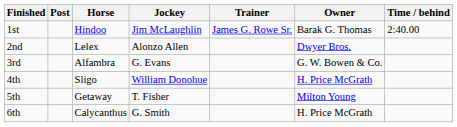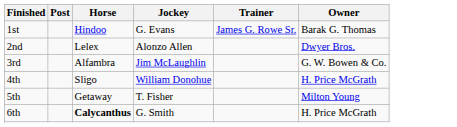 <table class="wikitable">
 <tr>
 <th>Finished</th>
 <th>Post</th>
 <th>Horse</th>
 <th>Jockey</th>
 <th>Trainer</th>
 <th>Owner</th>
-<th>Time / behind</th>
 </tr>
 <tr>
 <td>1st</td>
 <td></td>
 <td><a href='#'>Hindoo</a></td>
-<td><a href='#'>Jim McLaughlin</a></td>
+<td>G. Evans</td>
 <td><a href='#'>James G. Rowe Sr.</a></td>
 <td>Barak G. Thomas</td>
-<td>2:40.00</td>
 </tr>
 <tr>
 <td>2nd</td>
 <td></td>
 <td>Lelex</td>
 <td>Alonzo Allen</td>
 <td></td>
 <td><a href='#'>Dwyer Bros.</a></td>
-<td></td>
 </tr>
 <tr>
 <td>3rd</td>
 <td></td>
 <td>Alfambra</td>
-<td>G. Evans</td>
+<td><a href='#'>Jim McLaughlin</a></td>
 <td></td>
 <td>G. W. Bowen & Co.</td>
-<td></td>
 </tr>
 <tr>
 <td>4th</td>
 <td></td>
 <td>Sligo</td>
 <td><a href='#'>William Donohue</a></td>
 <td></td>
 <td><a href='#'>H. Price McGrath</a></td>
-<td></td>
 </tr>
 <tr>
 <td>5th</td>
 <td></td>
 <td>Getaway</td>
 <td>T. Fisher</td>
 <td></td>
 <td><a href='#'>Milton Young</a></td>
-<td></td>
 </tr>
 <tr>
 <td>6th</td>
 <td></td>
-<td>Calycanthus</td>
+<td><strong>Calycanthus</strong></td>
 <td>G. Smith</td>
 <td></td>
 <td>H. Price McGrath</td>
-<td></td>
 </tr>
 </table>
